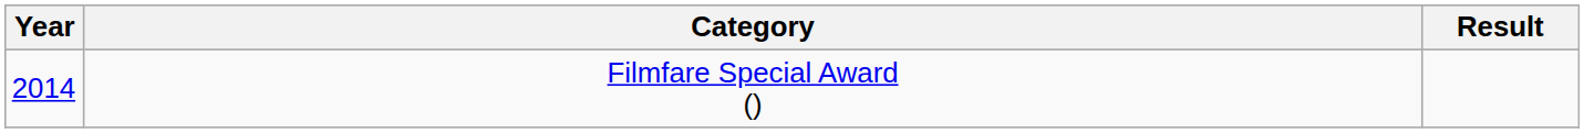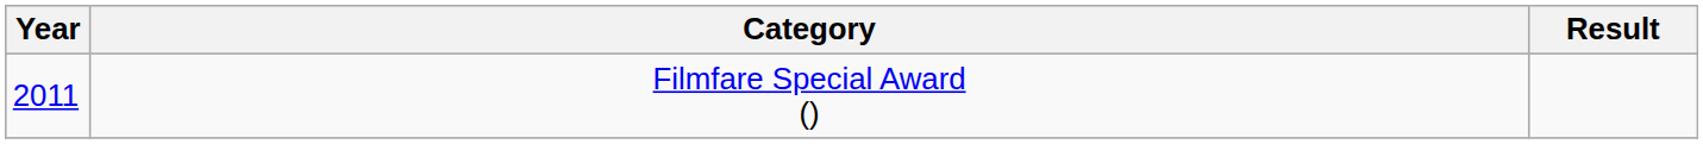 <table class="wikitable sortable plainrowheaders" style="width:100%;">
 <tr>
 <th scope="col" style="width:5%;">Year</th>
 <th scope="col" style="width:85%;">Category</th>
 <th scope="col" style="width:10%;">Result</th>
 </tr>
 <tr>
-<td><a href='#'>2014</a></td>
+<td><a href='#'>2011</a></td>
 <td style="text-align:center;"><a href='#'>Filmfare Special Award</a> <br> ()</td>
 <td></td>
 </tr>
 </table>
